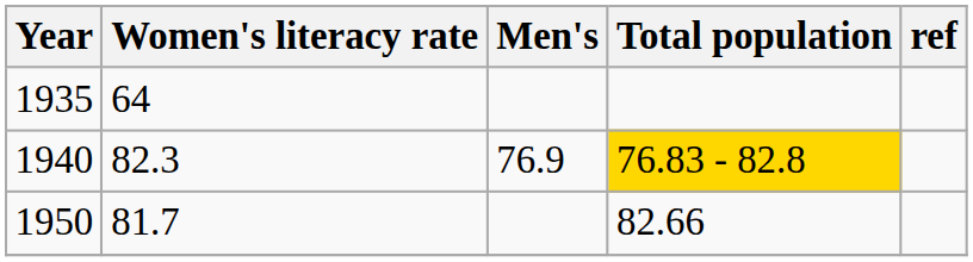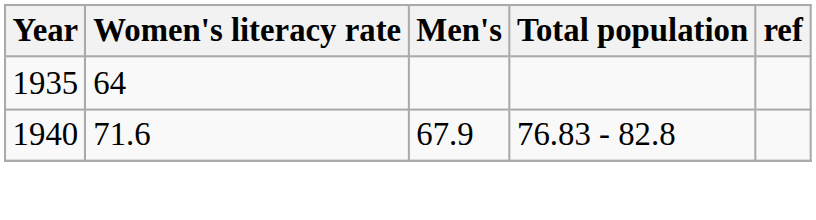 <table class="wikitable sortable">
 <tr>
 <th>Year</th>
 <th>Women's literacy rate</th>
 <th>Men's</th>
 <th>Total population</th>
 <th>ref</th>
 </tr>
 <tr>
 <td>1935</td>
 <td>64</td>
 <td></td>
 <td></td>
 <td></td>
 </tr>
 <tr>
 <td>1940</td>
-<td>82.3</td>
-<td>76.9</td>
-<td style="background: gold;">76.83 - 82.8</td>
-<td></td>
-</tr>
-<tr>
-<td>1950</td>
-<td>81.7</td>
-<td></td>
-<td>82.66</td>
+<td>71.6</td>
+<td>67.9</td>
+<td>76.83 - 82.8</td>
 <td></td>
 </tr>
 <tr>
 </tr>
 </table>
